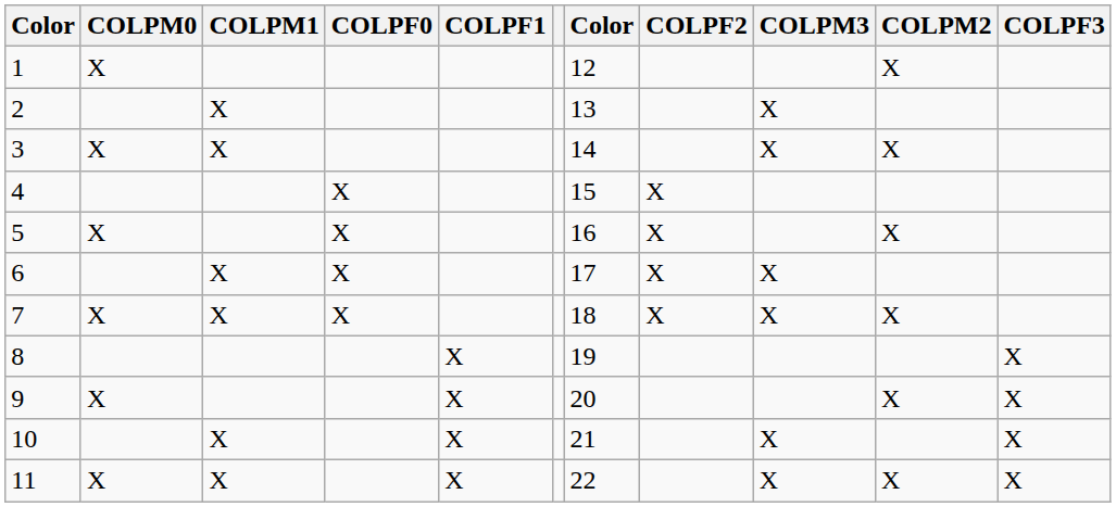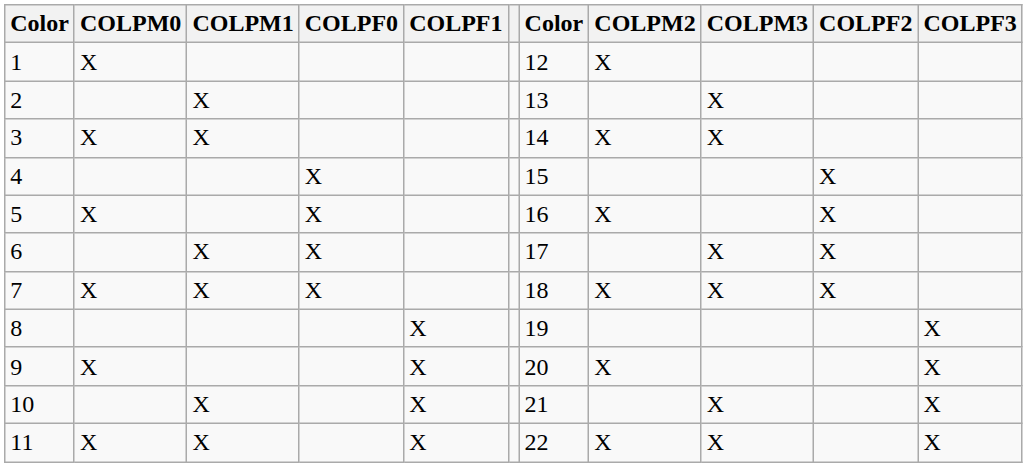 <table class="wikitable">
 <tr>
 <th>Color</th>
 <th>COLPM0</th>
 <th>COLPM1</th>
 <th>COLPF0</th>
 <th>COLPF1</th>
 <th></th>
 <th>Color</th>
+<th>COLPM2</th>
+<th>COLPM3</th>
 <th>COLPF2</th>
-<th>COLPM3</th>
-<th>COLPM2</th>
 <th>COLPF3</th>
 </tr>
 <tr>
 <td>1</td>
 <td>X</td>
 <td></td>
 <td></td>
 <td></td>
 <td></td>
 <td>12</td>
+<td>X</td>
 <td></td>
 <td></td>
-<td>X</td>
 <td></td>
 </tr>
 <tr>
 <td>2</td>
 <td></td>
 <td>X</td>
 <td></td>
 <td></td>
 <td></td>
 <td>13</td>
 <td></td>
 <td>X</td>
 <td></td>
 <td></td>
 </tr>
 <tr>
 <td>3</td>
 <td>X</td>
 <td>X</td>
 <td></td>
 <td></td>
 <td></td>
 <td>14</td>
-<td></td>
 <td>X</td>
 <td>X</td>
+<td></td>
 <td></td>
 </tr>
 <tr>
 <td>4</td>
 <td></td>
 <td></td>
 <td>X</td>
 <td></td>
 <td></td>
 <td>15</td>
-<td>X</td>
 <td></td>
 <td></td>
+<td>X</td>
 <td></td>
 </tr>
 <tr>
 <td>5</td>
 <td>X</td>
 <td></td>
 <td>X</td>
 <td></td>
 <td></td>
 <td>16</td>
 <td>X</td>
 <td></td>
 <td>X</td>
 <td></td>
 </tr>
 <tr>
 <td>6</td>
 <td></td>
 <td>X</td>
 <td>X</td>
 <td></td>
 <td></td>
 <td>17</td>
+<td></td>
 <td>X</td>
 <td>X</td>
-<td></td>
 <td></td>
 </tr>
 <tr>
 <td>7</td>
 <td>X</td>
 <td>X</td>
 <td>X</td>
 <td></td>
 <td></td>
 <td>18</td>
 <td>X</td>
 <td>X</td>
 <td>X</td>
 <td></td>
 </tr>
 <tr>
 <td>8</td>
 <td></td>
 <td></td>
 <td></td>
 <td>X</td>
 <td></td>
 <td>19</td>
 <td></td>
 <td></td>
 <td></td>
 <td>X</td>
 </tr>
 <tr>
 <td>9</td>
 <td>X</td>
 <td></td>
 <td></td>
 <td>X</td>
 <td></td>
 <td>20</td>
+<td>X</td>
 <td></td>
 <td></td>
-<td>X</td>
 <td>X</td>
 </tr>
 <tr>
 <td>10</td>
 <td></td>
 <td>X</td>
 <td></td>
 <td>X</td>
 <td></td>
 <td>21</td>
 <td></td>
 <td>X</td>
 <td></td>
 <td>X</td>
 </tr>
 <tr>
 <td>11</td>
 <td>X</td>
 <td>X</td>
 <td></td>
 <td>X</td>
 <td></td>
 <td>22</td>
-<td></td>
 <td>X</td>
 <td>X</td>
+<td></td>
 <td>X</td>
 </tr>
 </table>
